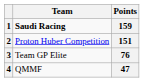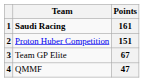 <table class="wikitable" style="font-size:85%; text-align:center">
 <tr>
 <th></th>
 <th>Team</th>
 <th>Points</th>
 </tr>
 <tr>
 <th>1</th>
 <td align="left"><strong> Saudi Racing</strong></td>
-<th>159</th>
+<th>161</th>
 </tr>
 <tr>
 <th>2</th>
 <td align="left"> <a href='#'>Proton Huber Competition</a></td>
 <th>151</th>
 </tr>
 <tr>
 <th>3</th>
 <td align="left"> Team GP Elite</td>
-<th>76</th>
+<th>67</th>
 </tr>
 <tr>
 <th>4</th>
 <td align="left"> QMMF</td>
 <th>47</th>
 </tr>
 </table>
